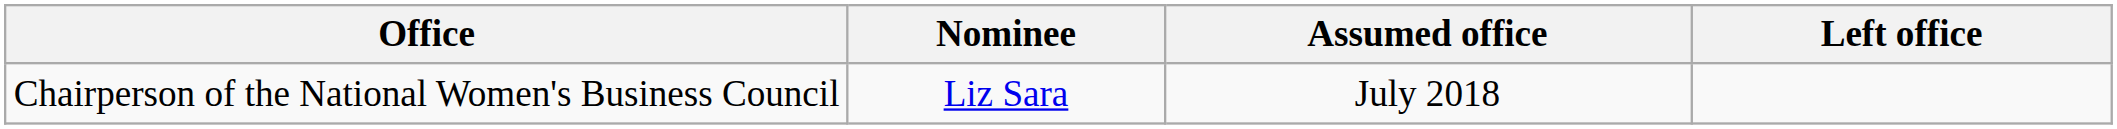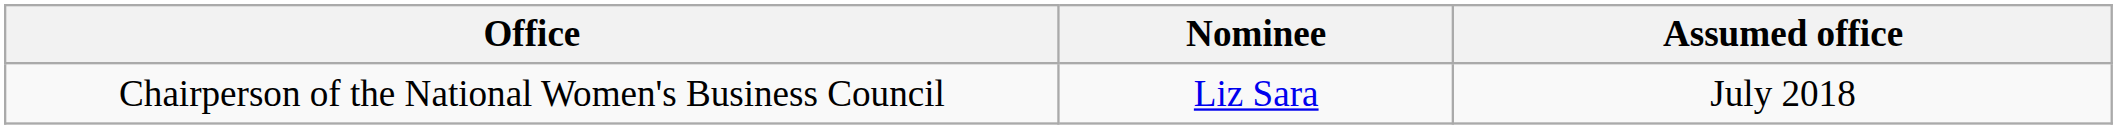 <table class="wikitable sortable" style="text-align:center">
 <tr>
 <th style="width:40%;">Office</th>
 <th style="width:15%;">Nominee</th>
 <th style="width:25%;" data-sort- type="date">Assumed office</th>
-<th style="width:20%;" data-sort- type="date">Left office</th>
 </tr>
 <tr>
 <td>Chairperson of the National Women's Business Council</td>
 <td><a href='#'>Liz Sara</a></td>
 <td>July 2018</td>
-<td></td>
 </tr>
 </table>
